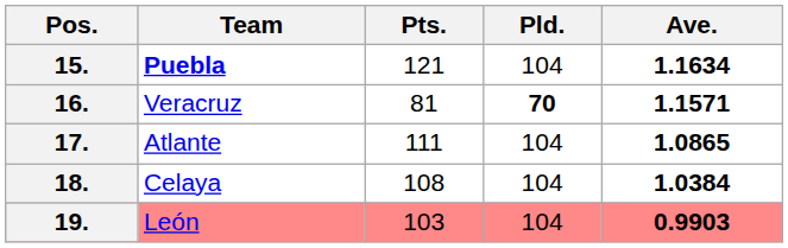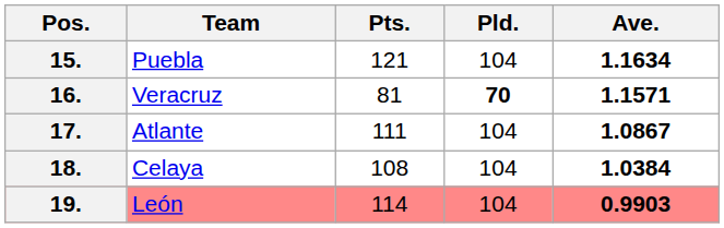 <table class="wikitable"style="border: 1px solid #ffffff; background-color: #f0f0f0" cellspacing="1" cellpadding="1" width="500">
 <tr bgcolor="#EFEFEF">
 <th align="center">Pos.</th>
 <th align="center">Team</th>
 <th align="center">Pts.</th>
 <th align="center">Pld.</th>
 <th align="center">Ave.</th>
 </tr>
 <tr align="left" valign="top" bgcolor="ffffff">
 <th align="center">15.</th>
-<td><strong><a href='#'>Puebla</a></strong></td>
+<td><a href='#'>Puebla</a></td>
 <td align="center">121</td>
 <td align="center">104</td>
 <td align="center"><strong>1.1634</strong></td>
 </tr>
 <tr align="left" valign="top" bgcolor="ffffff">
 <th align="center">16.</th>
 <td><a href='#'>Veracruz</a></td>
 <td align="center">81</td>
 <td align="center"><strong>70</strong></td>
 <td align="center"><strong>1.1571</strong></td>
 </tr>
 <tr align="left" valign="top" bgcolor="ffffff">
 <th align="center">17.</th>
 <td><a href='#'>Atlante</a></td>
 <td align="center">111</td>
 <td align="center">104</td>
-<td align="center"><strong>1.0865</strong></td>
+<td align="center"><strong>1.0867</strong></td>
 </tr>
 <tr align="left" valign="top" bgcolor="ffffff">
 <th align="center">18.</th>
 <td><a href='#'>Celaya</a></td>
 <td align="center">108</td>
 <td align="center">104</td>
 <td align="center"><strong>1.0384</strong></td>
 </tr>
 <tr align="left" valign="top" bgcolor="ff8888">
 <th align="center">19.</th>
 <td><a href='#'>León</a></td>
-<td align="center">103</td>
+<td align="center">114</td>
 <td align="center">104</td>
 <td align="center"><strong>0.9903</strong></td>
 </tr>
 </table>
